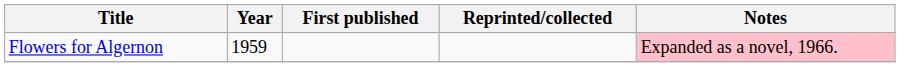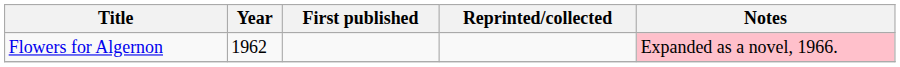 <table class='wikitable sortable' width='90%'>
 <tr>
 <th width=25%>Title</th>
 <th>Year</th>
 <th>First published</th>
 <th>Reprinted/collected</th>
 <th>Notes</th>
 </tr>
 <tr>
 <td><a href='#'>Flowers for Algernon</a></td>
-<td>1959</td>
+<td>1962</td>
 <td></td>
 <td></td>
 <td style="background: pink;">Expanded as a novel, 1966.</td>
 </tr>
 <tr>
 </tr>
 </table>
